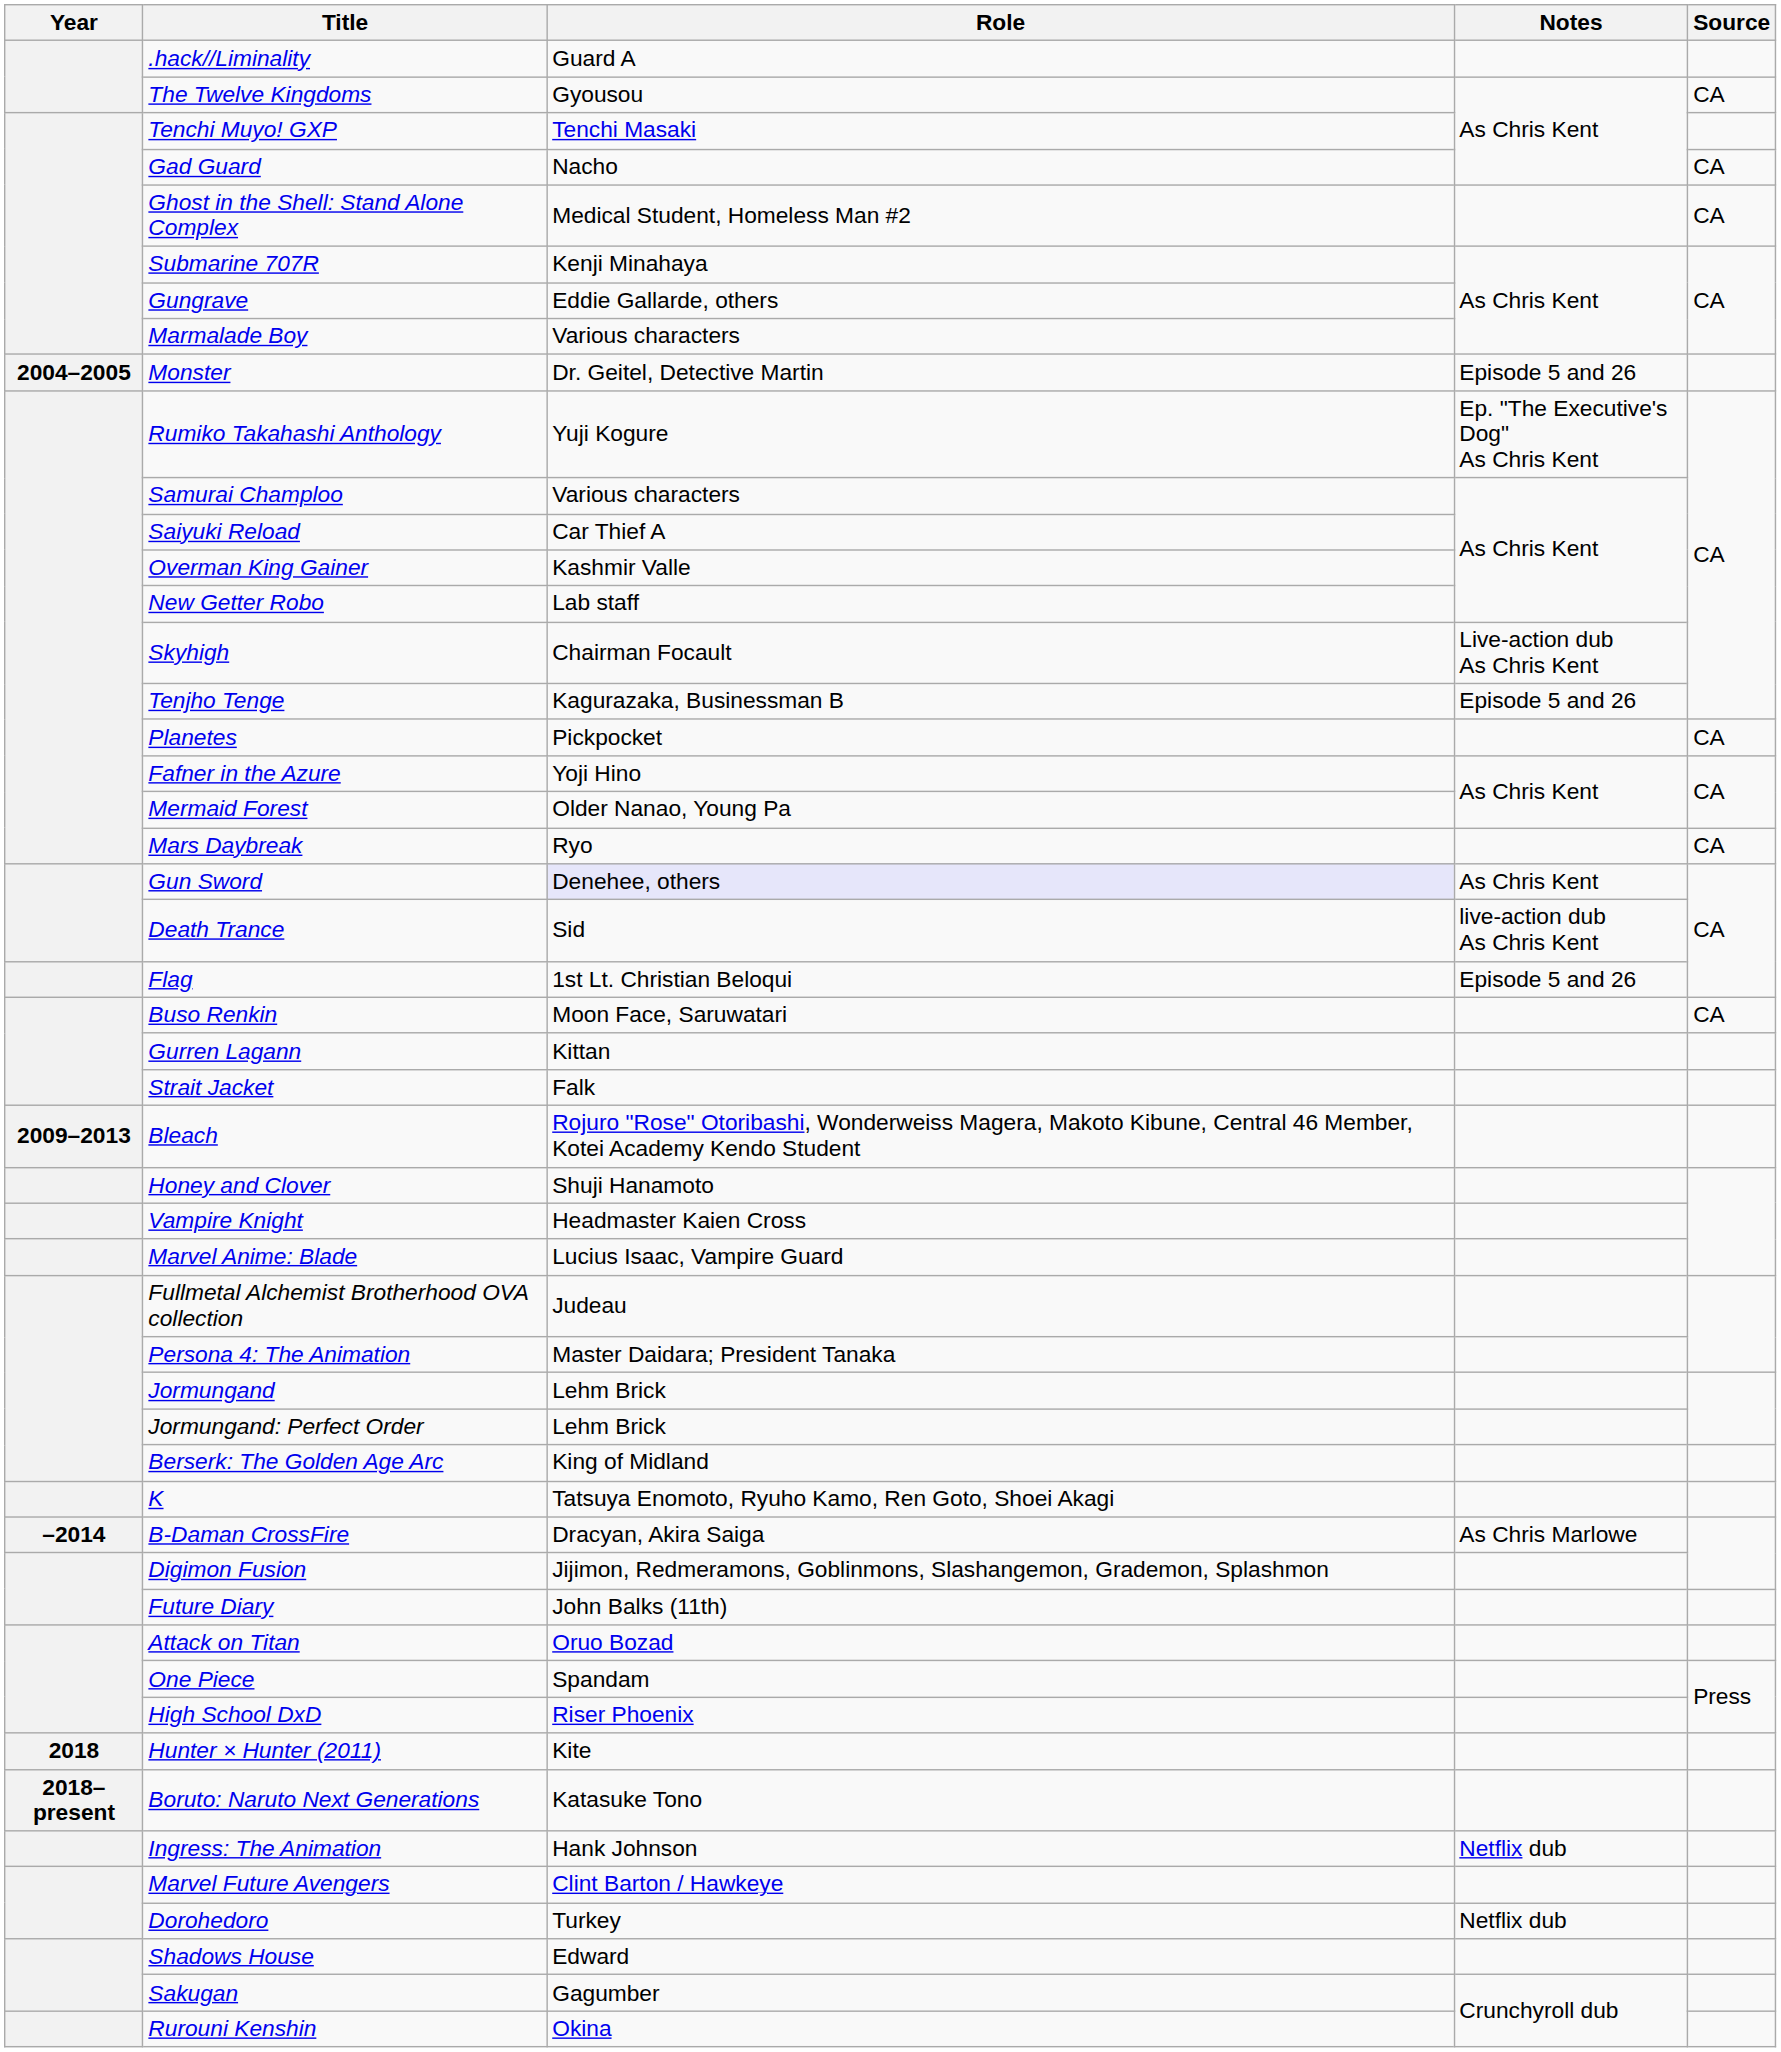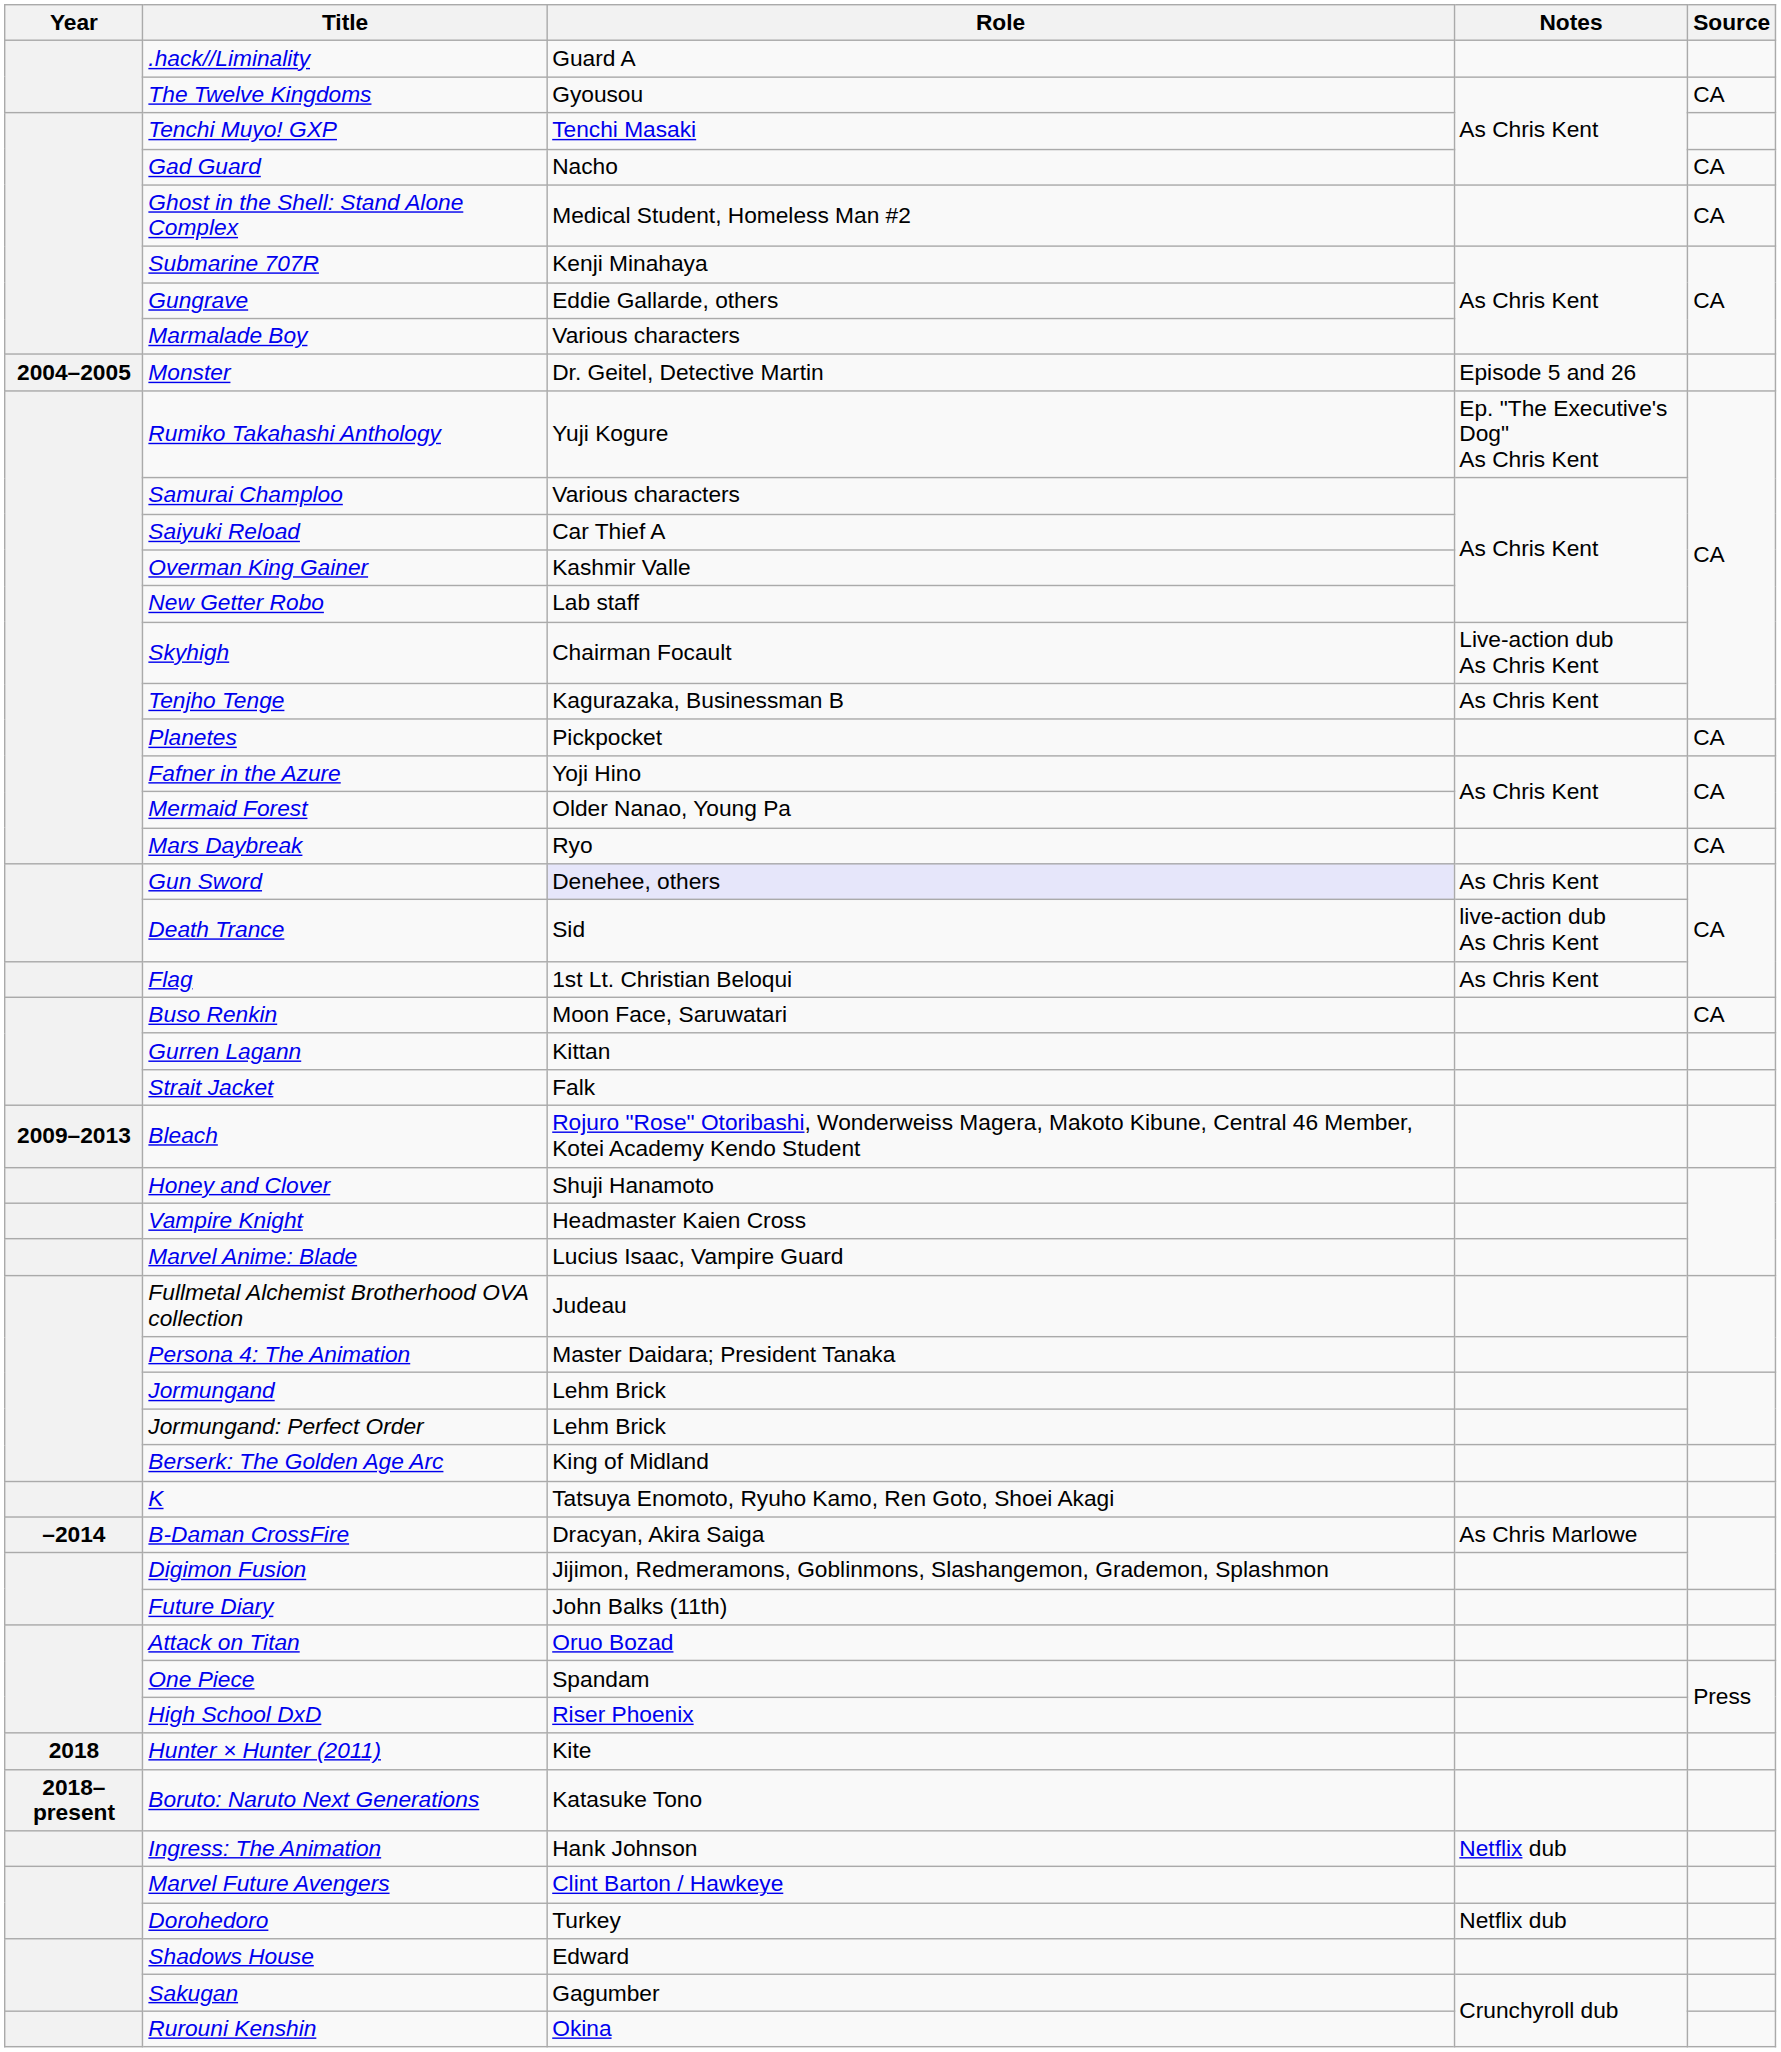 <table class="wikitable sortable plainrowheaders">
 <tr>
 <th scope="col">Year</th>
 <th scope="col">Title</th>
 <th scope="col">Role</th>
 <th scope="col" class="unsortable">Notes</th>
 <th scope="col" class="unsortable">Source</th>
 </tr>
 <tr>
 <th scope="row" rowspan="2"></th>
 <td><em><a href='#'>.hack//Liminality</a></em></td>
 <td>Guard A</td>
 <td></td>
 <td></td>
 </tr>
 <tr>
 <td><em><a href='#'>The Twelve Kingdoms</a></em></td>
 <td>Gyousou</td>
 <td rowspan="3">As Chris Kent</td>
 <td>CA</td>
 </tr>
 <tr>
 <th scope="row" rowspan="6"></th>
 <td><em><a href='#'>Tenchi Muyo! GXP</a></em></td>
 <td><a href='#'>Tenchi Masaki</a></td>
 <td></td>
 </tr>
 <tr>
 <td><em><a href='#'>Gad Guard</a></em></td>
 <td>Nacho</td>
 <td>CA</td>
 </tr>
 <tr>
 <td><em><a href='#'>Ghost in the Shell: Stand Alone Complex</a></em></td>
 <td>Medical Student, Homeless Man #2</td>
 <td></td>
 <td>CA</td>
 </tr>
 <tr>
 <td><em><a href='#'>Submarine 707R</a></em></td>
 <td>Kenji Minahaya</td>
 <td rowspan="3">As Chris Kent</td>
 <td rowspan="3">CA</td>
 </tr>
 <tr>
 <td><em><a href='#'>Gungrave</a></em></td>
 <td>Eddie Gallarde, others</td>
 </tr>
 <tr>
 <td><em><a href='#'>Marmalade Boy</a></em></td>
 <td>Various characters</td>
 </tr>
 <tr>
 <th scope="row">2004–2005</th>
 <td><em><a href='#'>Monster</a></em></td>
 <td>Dr. Geitel, Detective Martin</td>
 <td>Episode 5 and 26</td>
 <td></td>
 </tr>
 <tr>
 <th scope="row" rowspan="11"></th>
 <td><em><a href='#'>Rumiko Takahashi Anthology</a></em></td>
 <td>Yuji Kogure</td>
 <td>Ep. "The Executive's Dog"<br>As Chris Kent</td>
 <td rowspan="7">CA</td>
 </tr>
 <tr>
 <td><em><a href='#'>Samurai Champloo</a></em></td>
 <td>Various characters</td>
 <td rowspan="4">As Chris Kent</td>
 </tr>
 <tr>
 <td><em><a href='#'>Saiyuki Reload</a></em></td>
 <td>Car Thief A</td>
 </tr>
 <tr>
 <td><em><a href='#'>Overman King Gainer</a></em></td>
 <td>Kashmir Valle</td>
 </tr>
 <tr>
 <td><em><a href='#'>New Getter Robo</a></em></td>
 <td>Lab staff</td>
 </tr>
 <tr>
 <td><em><a href='#'>Skyhigh</a></em></td>
 <td>Chairman Focault</td>
 <td>Live-action dub<br>As Chris Kent</td>
 </tr>
 <tr>
 <td><em><a href='#'>Tenjho Tenge</a></em></td>
 <td>Kagurazaka, Businessman B</td>
-<td>Episode 5 and 26</td>
+<td>As Chris Kent</td>
 </tr>
 <tr>
 <td><em><a href='#'>Planetes</a></em></td>
 <td>Pickpocket</td>
 <td></td>
 <td>CA</td>
 </tr>
 <tr>
 <td><em><a href='#'>Fafner in the Azure</a></em></td>
 <td>Yoji Hino</td>
 <td rowspan="2">As Chris Kent</td>
 <td rowspan="2">CA</td>
 </tr>
 <tr>
 <td><em><a href='#'>Mermaid Forest</a></em></td>
 <td>Older Nanao, Young Pa</td>
 </tr>
 <tr>
 <td><em><a href='#'>Mars Daybreak</a></em></td>
 <td>Ryo</td>
 <td></td>
 <td>CA</td>
 </tr>
 <tr>
 <th scope="row" rowspan="2"></th>
 <td><em><a href='#'>Gun Sword</a></em></td>
 <td style="background: lavender;">Denehee, others</td>
 <td>As Chris Kent</td>
 <td rowspan="3">CA</td>
 </tr>
 <tr>
 <td><em><a href='#'>Death Trance</a></em></td>
 <td>Sid</td>
 <td>live-action dub<br>As Chris Kent</td>
 </tr>
 <tr>
 <th scope="row"></th>
 <td><em><a href='#'>Flag</a></em></td>
 <td>1st Lt. Christian Beloqui</td>
-<td>Episode 5 and 26</td>
+<td>As Chris Kent</td>
 </tr>
 <tr>
 <th scope="row" rowspan="3"></th>
 <td><em><a href='#'>Buso Renkin</a></em></td>
 <td>Moon Face, Saruwatari</td>
 <td></td>
 <td>CA</td>
 </tr>
 <tr>
 <td><em><a href='#'>Gurren Lagann</a></em></td>
 <td>Kittan</td>
 <td></td>
 <td></td>
 </tr>
 <tr>
 <td><em><a href='#'>Strait Jacket</a></em></td>
 <td>Falk</td>
 <td></td>
 <td></td>
 </tr>
 <tr>
 <th scope="row">2009–2013</th>
 <td><em><a href='#'>Bleach</a></em></td>
 <td><a href='#'>Rojuro "Rose" Otoribashi</a>, Wonderweiss Magera, Makoto Kibune, Central 46 Member, Kotei Academy Kendo Student</td>
 <td></td>
 <td></td>
 </tr>
 <tr>
 <th scope="row"></th>
 <td><em><a href='#'>Honey and Clover</a></em></td>
 <td>Shuji Hanamoto</td>
 <td></td>
 <td rowspan="3"></td>
 </tr>
 <tr>
 <th scope="row"></th>
 <td><em><a href='#'>Vampire Knight</a></em></td>
 <td>Headmaster Kaien Cross</td>
 <td></td>
 </tr>
 <tr>
 <th scope="row"></th>
 <td><em><a href='#'>Marvel Anime: Blade</a></em></td>
 <td>Lucius Isaac, Vampire Guard</td>
 <td></td>
 </tr>
 <tr>
 <th scope="row" rowspan="5"></th>
 <td><em>Fullmetal Alchemist Brotherhood OVA collection</em></td>
 <td>Judeau</td>
 <td></td>
 <td rowspan="2"></td>
 </tr>
 <tr>
 <td><em><a href='#'>Persona 4: The Animation</a></em></td>
 <td>Master Daidara; President Tanaka</td>
 <td></td>
 </tr>
 <tr>
 <td><em><a href='#'>Jormungand</a></em></td>
 <td>Lehm Brick</td>
 <td></td>
 <td rowspan="2"></td>
 </tr>
 <tr>
 <td><em>Jormungand: Perfect Order</em></td>
 <td>Lehm Brick</td>
 <td></td>
 </tr>
 <tr>
 <td><em><a href='#'>Berserk: The Golden Age Arc</a></em></td>
 <td>King of Midland</td>
 <td></td>
 <td></td>
 </tr>
 <tr>
 <th scope="row"></th>
 <td><em><a href='#'>K</a></em></td>
 <td>Tatsuya Enomoto, Ryuho Kamo, Ren Goto, Shoei Akagi</td>
 <td></td>
 <td></td>
 </tr>
 <tr>
 <th scope="row">–2014</th>
 <td><em><a href='#'>B-Daman CrossFire</a></em></td>
 <td>Dracyan, Akira Saiga</td>
 <td>As Chris Marlowe</td>
 <td rowspan="2"></td>
 </tr>
 <tr>
 <th scope="row" rowspan="2"></th>
 <td><em><a href='#'>Digimon Fusion</a></em></td>
 <td>Jijimon, Redmeramons, Goblinmons, Slashangemon, Grademon, Splashmon</td>
 <td></td>
 </tr>
 <tr>
 <td><em><a href='#'>Future Diary</a></em></td>
 <td>John Balks (11th)</td>
 <td></td>
 <td></td>
 </tr>
 <tr>
 <th scope="row" rowspan="3"></th>
 <td><em><a href='#'>Attack on Titan</a></em></td>
 <td><a href='#'>Oruo Bozad</a></td>
 <td></td>
 <td></td>
 </tr>
 <tr>
 <td><em><a href='#'>One Piece</a></em></td>
 <td>Spandam</td>
 <td></td>
 <td rowspan="2">Press</td>
 </tr>
 <tr>
 <td><em><a href='#'>High School DxD</a></em></td>
 <td><a href='#'>Riser Phoenix</a></td>
 <td></td>
 </tr>
 <tr>
 <th scope="row">2018</th>
 <td><em><a href='#'>Hunter × Hunter (2011)</a></em></td>
 <td>Kite</td>
 <td></td>
 <td></td>
 </tr>
 <tr>
 <th scope="row">2018–present</th>
 <td><em><a href='#'>Boruto: Naruto Next Generations</a></em></td>
 <td>Katasuke Tono</td>
 <td></td>
 <td></td>
 </tr>
 <tr>
 <th scope="row"></th>
 <td><em><a href='#'>Ingress: The Animation</a></em></td>
 <td>Hank Johnson</td>
 <td><a href='#'>Netflix</a> dub</td>
 <td></td>
 </tr>
 <tr>
 <th scope="row" rowspan="2"></th>
 <td><em><a href='#'>Marvel Future Avengers</a></em></td>
 <td><a href='#'>Clint Barton / Hawkeye</a></td>
 <td></td>
 <td></td>
 </tr>
 <tr>
 <td><em><a href='#'>Dorohedoro</a></em></td>
 <td>Turkey</td>
 <td>Netflix dub</td>
 <td></td>
 </tr>
 <tr>
 <th scope="row" rowspan="2"></th>
 <td><em><a href='#'>Shadows House</a></em></td>
 <td>Edward</td>
 <td></td>
 <td></td>
 </tr>
 <tr>
 <td><em><a href='#'>Sakugan</a></em></td>
 <td>Gagumber</td>
 <td rowspan="2">Crunchyroll dub</td>
 <td></td>
 </tr>
 <tr>
 <th scope="row" rowspan="2"><br></th>
 <td><em><a href='#'>Rurouni Kenshin</a></td>
 <td><a href='#'>Okina</a></td>
 <td></td>
 </tr>
 </table>
